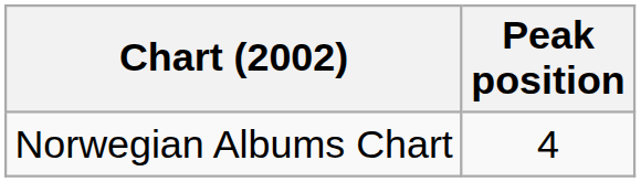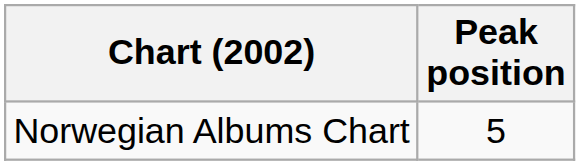 <table class="wikitable sortable">
 <tr>
 <th>Chart (2002)</th>
 <th>Peak<br>position</th>
 </tr>
 <tr>
 <td>Norwegian Albums Chart</td>
-<td style="text-align: center; ">4</td>
+<td style="text-align: center; ">5</td>
 </tr>
 </table>
